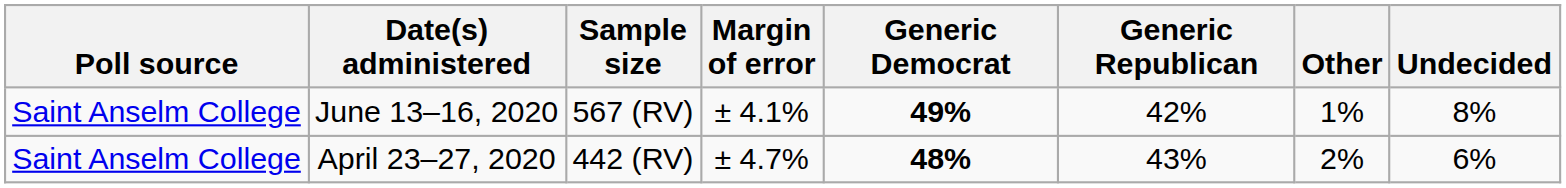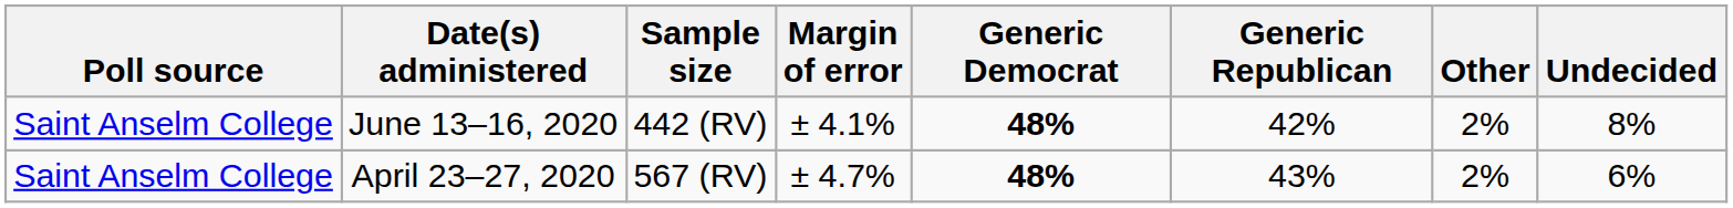 <table class="wikitable" style="font-size:90%;text-align:center;">
 <tr valign=bottom>
 <th>Poll source</th>
 <th>Date(s)<br>administered</th>
 <th>Sample<br>size</th>
 <th>Margin<br>of error</th>
 <th style="width:105px">Generic<br>Democrat</th>
 <th style="width:105px">Generic<br>Republican</th>
 <th>Other</th>
 <th>Undecided</th>
 </tr>
 <tr>
 <td style="text-align:left;"><a href='#'>Saint Anselm College</a></td>
 <td>June 13–16, 2020</td>
-<td>567 (RV)</td>
+<td>442 (RV)</td>
 <td>± 4.1%</td>
-<td><strong>49%</strong></td>
+<td><strong>48%</strong></td>
 <td>42%</td>
-<td>1%</td>
+<td>2%</td>
 <td>8%</td>
 </tr>
 <tr>
 <td style="text-align:left;"><a href='#'>Saint Anselm College</a></td>
 <td>April 23–27, 2020</td>
-<td>442 (RV)</td>
+<td>567 (RV)</td>
 <td>± 4.7%</td>
 <td><strong>48%</strong></td>
 <td>43%</td>
 <td>2%</td>
 <td>6%</td>
 </tr>
 </table>
